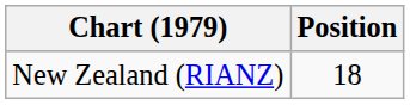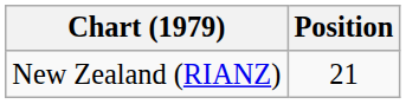 <table class="wikitable sortable plainrowheaders" style="text-align:center">
 <tr>
 <th scope="col">Chart (1979)</th>
 <th scope="col">Position</th>
 </tr>
 <tr>
 <td>New Zealand (<a href='#'>RIANZ</a>)</td>
-<td style="text-align:center;">18</td>
+<td style="text-align:center;">21</td>
 </tr>
 </table>
